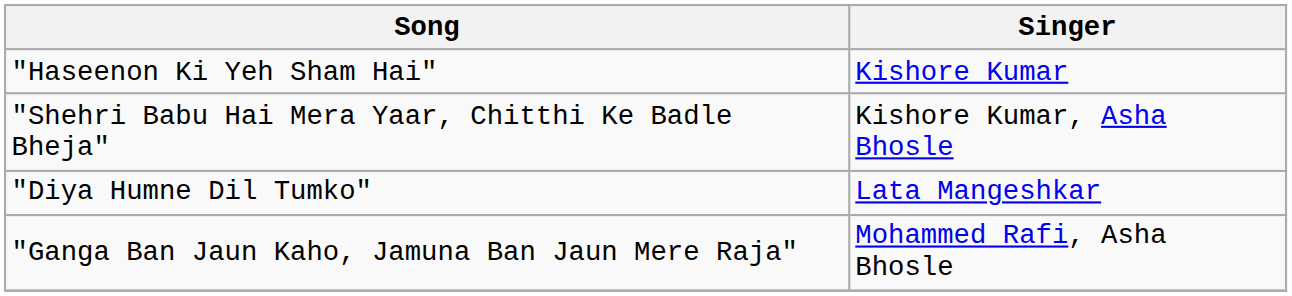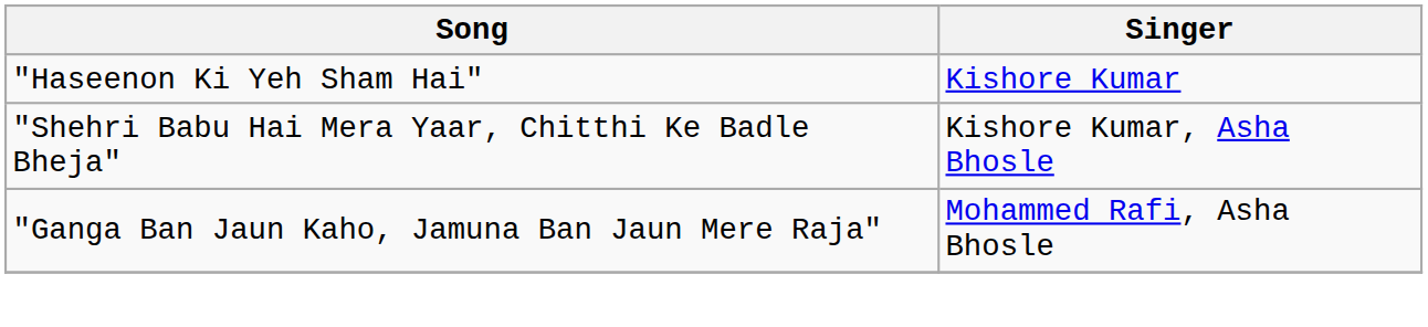 <table class="wikitable">
 <tr>
 <th>Song</th>
 <th>Singer</th>
 </tr>
 <tr>
 <td>"Haseenon Ki Yeh Sham Hai"</td>
 <td><a href='#'>Kishore Kumar</a></td>
 </tr>
 <tr>
 <td>"Shehri Babu Hai Mera Yaar, Chitthi Ke Badle Bheja"</td>
 <td>Kishore Kumar, <a href='#'>Asha Bhosle</a></td>
 </tr>
 <tr>
-<td>"Diya Humne Dil Tumko"</td>
-<td><a href='#'>Lata Mangeshkar</a></td>
-</tr>
-<tr>
 <td>"Ganga Ban Jaun Kaho, Jamuna Ban Jaun Mere Raja"</td>
 <td><a href='#'>Mohammed Rafi</a>, Asha Bhosle</td>
 </tr>
 <tr>
 </tr>
 </table>
